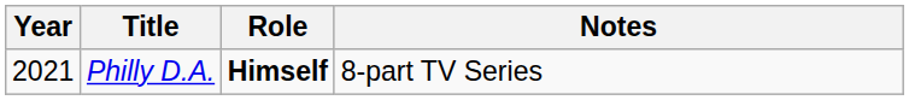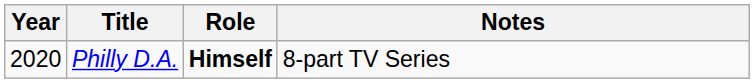 <table class="wikitable sortable">
 <tr>
 <th>Year</th>
 <th>Title</th>
 <th>Role</th>
 <th class="unsortable" style="width:20em;">Notes</th>
 </tr>
 <tr>
-<td>2021</td>
+<td>2020</td>
 <td><em><a href='#'>Philly D.A.</a></em></td>
 <td><strong>Himself</strong></td>
 <td>8-part TV Series</td>
 </tr>
 </table>
